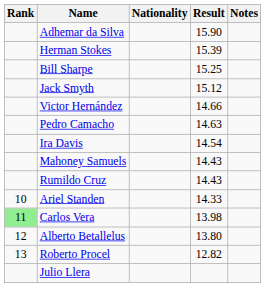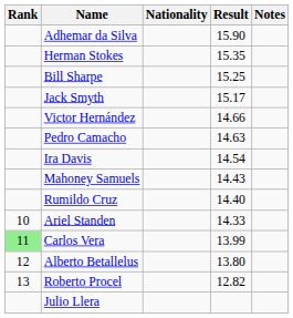 <table class="wikitable sortable" style="text-align:center">
 <tr>
 <th>Rank</th>
 <th>Name</th>
 <th>Nationality</th>
 <th>Result</th>
 <th>Notes</th>
 </tr>
 <tr>
 <td></td>
 <td align=left><a href='#'>Adhemar da Silva</a></td>
 <td align=left></td>
 <td>15.90</td>
 <td></td>
 </tr>
 <tr>
 <td></td>
 <td align=left><a href='#'>Herman Stokes</a></td>
 <td align=left></td>
-<td>15.39</td>
+<td>15.35</td>
 <td></td>
 </tr>
 <tr>
 <td></td>
 <td align=left><a href='#'>Bill Sharpe</a></td>
 <td align=left></td>
 <td>15.25</td>
 <td></td>
 </tr>
 <tr>
 <td></td>
 <td align=left><a href='#'>Jack Smyth</a></td>
 <td align=left></td>
-<td>15.12</td>
+<td>15.17</td>
 <td></td>
 </tr>
 <tr>
 <td></td>
 <td align=left><a href='#'>Victor Hernández</a></td>
 <td align=left></td>
 <td>14.66</td>
 <td></td>
 </tr>
 <tr>
 <td></td>
 <td align=left><a href='#'>Pedro Camacho</a></td>
 <td align=left></td>
 <td>14.63</td>
 <td></td>
 </tr>
 <tr>
 <td></td>
 <td align=left><a href='#'>Ira Davis</a></td>
 <td align=left></td>
 <td>14.54</td>
 <td></td>
 </tr>
 <tr>
 <td></td>
 <td align=left><a href='#'>Mahoney Samuels</a></td>
 <td align=left></td>
 <td>14.43</td>
 <td></td>
 </tr>
 <tr>
 <td></td>
 <td align=left><a href='#'>Rumildo Cruz</a></td>
 <td align=left></td>
-<td>14.43</td>
+<td>14.40</td>
 <td></td>
 </tr>
 <tr>
 <td>10</td>
 <td align=left><a href='#'>Ariel Standen</a></td>
 <td align=left></td>
 <td>14.33</td>
 <td></td>
 </tr>
 <tr>
 <td style="background: lightgreen;">11</td>
 <td align=left><a href='#'>Carlos Vera</a></td>
 <td align=left></td>
-<td>13.98</td>
+<td>13.99</td>
 <td></td>
 </tr>
 <tr>
 <td>12</td>
 <td align=left><a href='#'>Alberto Betallelus</a></td>
 <td align=left></td>
 <td>13.80</td>
 <td></td>
 </tr>
 <tr>
 <td>13</td>
 <td align=left><a href='#'>Roberto Procel</a></td>
 <td align=left></td>
 <td>12.82</td>
 <td></td>
 </tr>
 <tr>
 <td></td>
 <td align=left><a href='#'>Julio Llera</a></td>
 <td align=left></td>
 <td></td>
 <td></td>
 </tr>
 </table>
